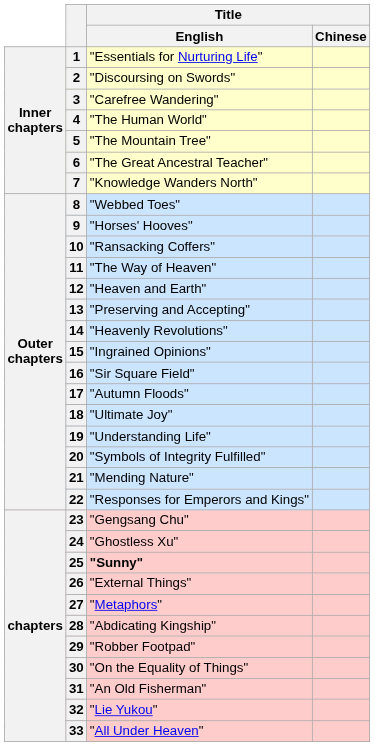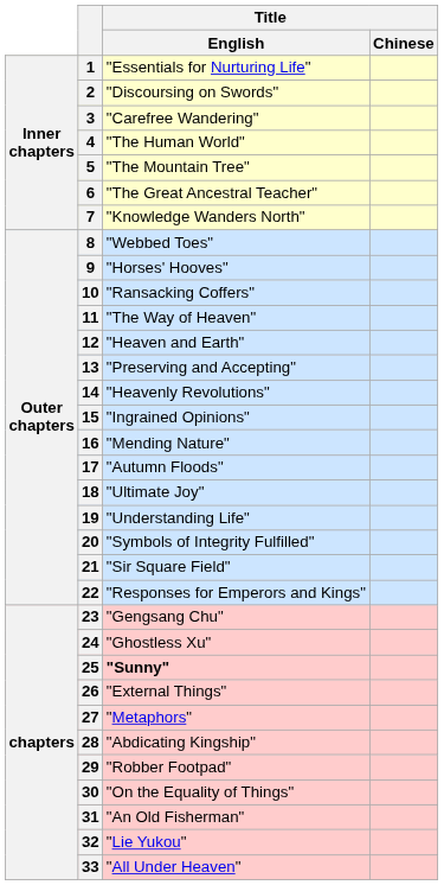 <table class="wikitable mw-collapsible" style="border:none;background:none">
 <tr>
 <th rowspan="2" style="border:none;background:none;width:4em"></th>
 <th rowspan="2" scope="col"></th>
 <th colspan="2">Title</th>
 </tr>
 <tr>
 <th scope="col">English</th>
 <th scope="col">Chinese</th>
 </tr>
 <tr style="background-color:#ffc">
 <th rowspan="7">Inner chapters</th>
 <th scope="row">1</th>
 <td>"Essentials for <a href='#'>Nurturing Life</a>"</td>
 <td></td>
 </tr>
 <tr style="background-color:#ffc">
 <th scope="row">2</th>
 <td>"Discoursing on Swords"</td>
 <td></td>
 </tr>
 <tr style="background-color:#ffc">
 <th scope="row">3</th>
 <td>"Carefree Wandering"</td>
 <td></td>
 </tr>
 <tr style="background-color:#ffc">
 <th scope="row">4</th>
 <td>"The Human World"</td>
 <td></td>
 </tr>
 <tr style="background-color:#ffc">
 <th scope="row">5</th>
 <td>"The Mountain Tree"</td>
 <td></td>
 </tr>
 <tr style="background-color:#ffc">
 <th scope="row">6</th>
 <td>"The Great Ancestral Teacher"</td>
 <td></td>
 </tr>
 <tr style="background-color:#ffc">
 <th scope="row">7</th>
 <td>"Knowledge Wanders North"</td>
 <td></td>
 </tr>
 <tr style="background-color:#cce5ff">
 <th rowspan="15">Outer chapters</th>
 <th scope="row">8</th>
 <td>"Webbed Toes"</td>
 <td></td>
 </tr>
 <tr style="background-color:#cce5ff">
 <th scope="row">9</th>
 <td>"Horses' Hooves"</td>
 <td></td>
 </tr>
 <tr style="background-color:#cce5ff">
 <th scope="row">10</th>
 <td>"Ransacking Coffers"</td>
 <td></td>
 </tr>
 <tr style="background-color:#cce5ff">
 <th scope="row">11</th>
 <td>"The Way of Heaven"</td>
 <td></td>
 </tr>
 <tr style="background-color:#cce5ff">
 <th scope="row">12</th>
 <td>"Heaven and Earth"</td>
 <td></td>
 </tr>
 <tr style="background-color:#cce5ff">
 <th scope="row">13</th>
 <td>"Preserving and Accepting"</td>
 <td></td>
 </tr>
 <tr style="background-color:#cce5ff">
 <th scope="row">14</th>
 <td>"Heavenly Revolutions"</td>
 <td></td>
 </tr>
 <tr style="background-color:#cce5ff">
 <th scope="row">15</th>
 <td>"Ingrained Opinions"</td>
 <td></td>
 </tr>
 <tr style="background-color:#cce5ff">
 <th scope="row">16</th>
-<td>"Sir Square Field"</td>
+<td>"Mending Nature"</td>
 <td></td>
 </tr>
 <tr style="background-color:#cce5ff">
 <th scope="row">17</th>
 <td>"Autumn Floods"</td>
 <td></td>
 </tr>
 <tr style="background-color:#cce5ff">
 <th scope="row">18</th>
 <td>"Ultimate Joy"</td>
 <td></td>
 </tr>
 <tr style="background-color:#cce5ff">
 <th scope="row">19</th>
 <td>"Understanding Life"</td>
 <td></td>
 </tr>
 <tr style="background-color:#cce5ff">
 <th scope="row">20</th>
 <td>"Symbols of Integrity Fulfilled"</td>
 <td></td>
 </tr>
 <tr style="background-color:#cce5ff">
 <th scope="row">21</th>
-<td>"Mending Nature"</td>
+<td>"Sir Square Field"</td>
 <td></td>
 </tr>
 <tr style="background-color:#cce5ff">
 <th scope="row">22</th>
 <td>"Responses for Emperors and Kings"</td>
 <td></td>
 </tr>
 <tr style="background-color:#fcc">
 <th rowspan="11"> chapters</th>
 <th scope="row">23</th>
 <td>"Gengsang Chu"</td>
 <td></td>
 </tr>
 <tr style="background-color:#fcc">
 <th scope="row">24</th>
 <td>"Ghostless Xu"</td>
 <td></td>
 </tr>
 <tr style="background-color:#fcc">
 <th scope="row">25</th>
 <td><strong>"Sunny"</strong></td>
 <td></td>
 </tr>
 <tr style="background-color:#fcc">
 <th scope="row">26</th>
 <td>"External Things"</td>
 <td></td>
 </tr>
 <tr style="background-color:#fcc">
 <th scope="row">27</th>
 <td>"<a href='#'>Metaphors</a>"</td>
 <td></td>
 </tr>
 <tr style="background-color:#fcc">
 <th scope="row">28</th>
 <td>"Abdicating Kingship"</td>
 <td></td>
 </tr>
 <tr style="background-color:#fcc">
 <th scope="row">29</th>
 <td>"Robber Footpad"</td>
 <td></td>
 </tr>
 <tr style="background-color:#fcc">
 <th scope="row">30</th>
 <td>"On the Equality of Things"</td>
 <td></td>
 </tr>
 <tr style="background-color:#fcc">
 <th scope="row">31</th>
 <td>"An Old Fisherman"</td>
 <td></td>
 </tr>
 <tr style="background-color:#fcc">
 <th scope="row">32</th>
 <td>"<a href='#'>Lie Yukou</a>"</td>
 <td></td>
 </tr>
 <tr style="background-color:#fcc">
 <th scope="row">33</th>
 <td>"<a href='#'>All Under Heaven</a>"</td>
 <td></td>
 </tr>
 </table>
